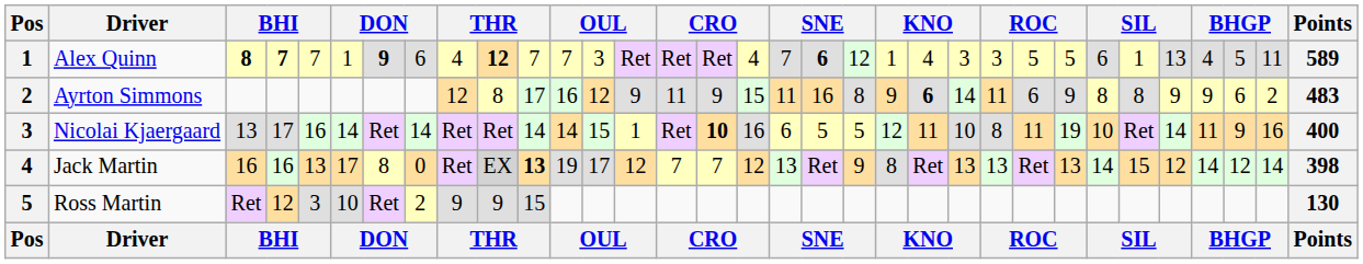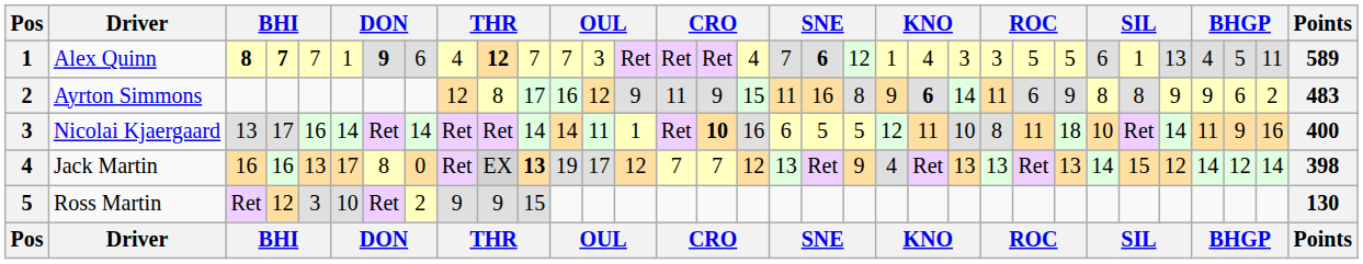 <table class="wikitable" style="font-size: 85%; text-align: center">
 <tr>
 <th>Pos</th>
 <th>Driver</th>
 <th colspan=3><a href='#'>BHI</a></th>
 <th colspan=3><a href='#'>DON</a></th>
 <th colspan=3><a href='#'>THR</a></th>
 <th colspan=3><a href='#'>OUL</a></th>
 <th colspan=3><a href='#'>CRO</a></th>
 <th colspan=3><a href='#'>SNE</a></th>
 <th colspan=3><a href='#'>KNO</a></th>
 <th colspan=3><a href='#'>ROC</a></th>
 <th colspan=3><a href='#'>SIL</a></th>
 <th colspan=3><a href='#'>BHGP</a></th>
 <th>Points</th>
 </tr>
 <tr>
 <th>1</th>
 <td style="text-align:left"> <a href='#'>Alex Quinn</a></td>
 <td style="background:#ffffbf"><strong>8</strong></td>
 <td style="background:#ffffbf"><strong>7</strong></td>
 <td style="background:#ffffbf">7</td>
 <td style="background:#ffffbf">1</td>
 <td style="background:#dfdfdf"><strong>9</strong></td>
 <td style="background:#dfdfdf">6</td>
 <td style="background:#ffffbf">4</td>
 <td style="background:#ffdf9f"><strong>12</strong></td>
 <td style="background:#ffffbf">7</td>
 <td style="background:#ffffbf">7</td>
 <td style="background:#ffffbf">3</td>
 <td style="background:#efcfff">Ret</td>
 <td style="background:#efcfff">Ret</td>
 <td style="background:#efcfff">Ret</td>
 <td style="background:#ffffbf">4</td>
 <td style="background:#dfdfdf">7</td>
 <td style="background:#dfdfdf"><strong>6</strong></td>
 <td style="background:#dfffdf">12</td>
 <td style="background:#ffffbf">1</td>
 <td style="background:#ffffbf">4</td>
 <td style="background:#ffffbf">3</td>
 <td style="background:#ffffbf">3</td>
 <td style="background:#ffffbf">5</td>
 <td style="background:#ffffbf">5</td>
 <td style="background:#dfdfdf">6</td>
 <td style="background:#ffffbf">1</td>
 <td style="background:#dfdfdf">13</td>
 <td style="background:#dfdfdf">4</td>
 <td style="background:#dfdfdf">5</td>
 <td style="background:#dfdfdf">11</td>
 <th>589</th>
 </tr>
 <tr>
 <th>2</th>
 <td style="text-align:left"> <a href='#'>Ayrton Simmons</a></td>
 <td></td>
 <td></td>
 <td></td>
 <td></td>
 <td></td>
 <td></td>
 <td style="background:#ffdf9f">12</td>
 <td style="background:#ffffbf">8</td>
 <td style="background:#dfffdf">17</td>
 <td style="background:#dfffdf">16</td>
 <td style="background:#ffdf9f">12</td>
 <td style="background:#dfdfdf">9</td>
 <td style="background:#dfdfdf">11</td>
 <td style="background:#dfdfdf">9</td>
 <td style="background:#dfffdf">15</td>
 <td style="background:#ffdf9f">11</td>
 <td style="background:#ffdf9f">16</td>
 <td style="background:#dfdfdf">8</td>
 <td style="background:#ffdf9f">9</td>
 <td style="background:#dfdfdf"><strong>6</strong></td>
 <td style="background:#dfffdf">14</td>
 <td style="background:#ffdf9f">11</td>
 <td style="background:#dfdfdf">6</td>
 <td style="background:#dfdfdf">9</td>
 <td style="background:#ffffbf">8</td>
 <td style="background:#dfdfdf">8</td>
 <td style="background:#ffffbf">9</td>
 <td style="background:#ffffbf">9</td>
 <td style="background:#ffffbf">6</td>
 <td style="background:#ffffbf">2</td>
 <th>483</th>
 </tr>
 <tr>
 <th>3</th>
 <td style="text-align:left" nowrap> <a href='#'>Nicolai Kjaergaard</a></td>
 <td style="background:#dfdfdf">13</td>
 <td style="background:#dfdfdf">17</td>
 <td style="background:#dfffdf">16</td>
 <td style="background:#dfffdf">14</td>
 <td style="background:#efcfff">Ret</td>
 <td style="background:#dfffdf">14</td>
 <td style="background:#efcfff">Ret</td>
 <td style="background:#efcfff">Ret</td>
 <td style="background:#dfffdf">14</td>
 <td style="background:#ffdf9f">14</td>
-<td style="background:#dfffdf">15</td>
+<td style="background:#dfffdf">11</td>
 <td style="background:#ffffbf">1</td>
 <td style="background:#efcfff">Ret</td>
 <td style="background:#ffdf9f"><strong>10</strong></td>
 <td style="background:#dfdfdf">16</td>
 <td style="background:#ffffbf">6</td>
 <td style="background:#ffffbf">5</td>
 <td style="background:#ffffbf">5</td>
 <td style="background:#dfffdf">12</td>
 <td style="background:#ffdf9f">11</td>
 <td style="background:#dfdfdf">10</td>
 <td style="background:#dfdfdf">8</td>
 <td style="background:#ffdf9f">11</td>
-<td style="background:#dfffdf">19</td>
+<td style="background:#dfffdf">18</td>
 <td style="background:#ffdf9f">10</td>
 <td style="background:#efcfff">Ret</td>
 <td style="background:#dfffdf">14</td>
 <td style="background:#ffdf9f">11</td>
 <td style="background:#ffdf9f">9</td>
 <td style="background:#ffdf9f">16</td>
 <th>400</th>
 </tr>
 <tr>
 <th>4</th>
 <td style="text-align:left"> Jack Martin</td>
 <td style="background:#ffdf9f">16</td>
 <td style="background:#dfffdf">16</td>
 <td style="background:#ffdf9f">13</td>
 <td style="background:#ffdf9f">17</td>
 <td style="background:#ffffbf">8</td>
 <td style="background:#ffdf9f">0</td>
 <td style="background:#efcfff">Ret</td>
 <td style="background: lightgrey;">EX</td>
 <td style="background:#ffdf9f"><strong>13</strong></td>
 <td style="background:#dfdfdf">19</td>
 <td style="background:#dfdfdf">17</td>
 <td style="background:#ffdf9f">12</td>
 <td style="background:#ffffbf">7</td>
 <td style="background:#ffffbf">7</td>
 <td style="background:#ffdf9f">12</td>
 <td style="background:#dfffdf">13</td>
 <td style="background:#efcfff">Ret</td>
 <td style="background:#ffdf9f">9</td>
-<td style="background:#dfdfdf">8</td>
+<td style="background:#dfdfdf">4</td>
 <td style="background:#efcfff">Ret</td>
 <td style="background:#ffdf9f">13</td>
 <td style="background:#dfffdf">13</td>
 <td style="background:#efcfff">Ret</td>
 <td style="background:#ffdf9f">13</td>
 <td style="background:#dfffdf">14</td>
 <td style="background:#ffdf9f">15</td>
 <td style="background:#ffdf9f">12</td>
 <td style="background:#dfffdf">14</td>
 <td style="background:#dfffdf">12</td>
 <td style="background:#dfffdf">14</td>
 <th>398</th>
 </tr>
 <tr>
 <th>5</th>
 <td style="text-align:left"> Ross Martin</td>
 <td style="background:#efcfff">Ret</td>
 <td style="background:#ffdf9f">12</td>
 <td style="background:#dfdfdf">3</td>
 <td style="background:#dfdfdf">10</td>
 <td style="background:#efcfff">Ret</td>
 <td style="background:#ffffbf">2</td>
 <td style="background:#dfdfdf">9</td>
 <td style="background:#dfdfdf">9</td>
 <td style="background:#dfdfdf">15</td>
 <td></td>
 <td></td>
 <td></td>
 <td></td>
 <td></td>
 <td></td>
 <td></td>
 <td></td>
 <td></td>
 <td></td>
 <td></td>
 <td></td>
 <td></td>
 <td></td>
 <td></td>
 <td></td>
 <td></td>
 <td></td>
 <td></td>
 <td></td>
 <td></td>
 <th>130</th>
 </tr>
 <tr>
 <th>Pos</th>
 <th>Driver</th>
 <th colspan=3><a href='#'>BHI</a></th>
 <th colspan=3><a href='#'>DON</a></th>
 <th colspan=3><a href='#'>THR</a></th>
 <th colspan=3><a href='#'>OUL</a></th>
 <th colspan=3><a href='#'>CRO</a></th>
 <th colspan=3><a href='#'>SNE</a></th>
 <th colspan=3><a href='#'>KNO</a></th>
 <th colspan=3><a href='#'>ROC</a></th>
 <th colspan=3><a href='#'>SIL</a></th>
 <th colspan=3><a href='#'>BHGP</a></th>
 <th>Points</th>
 </tr>
 </table>
